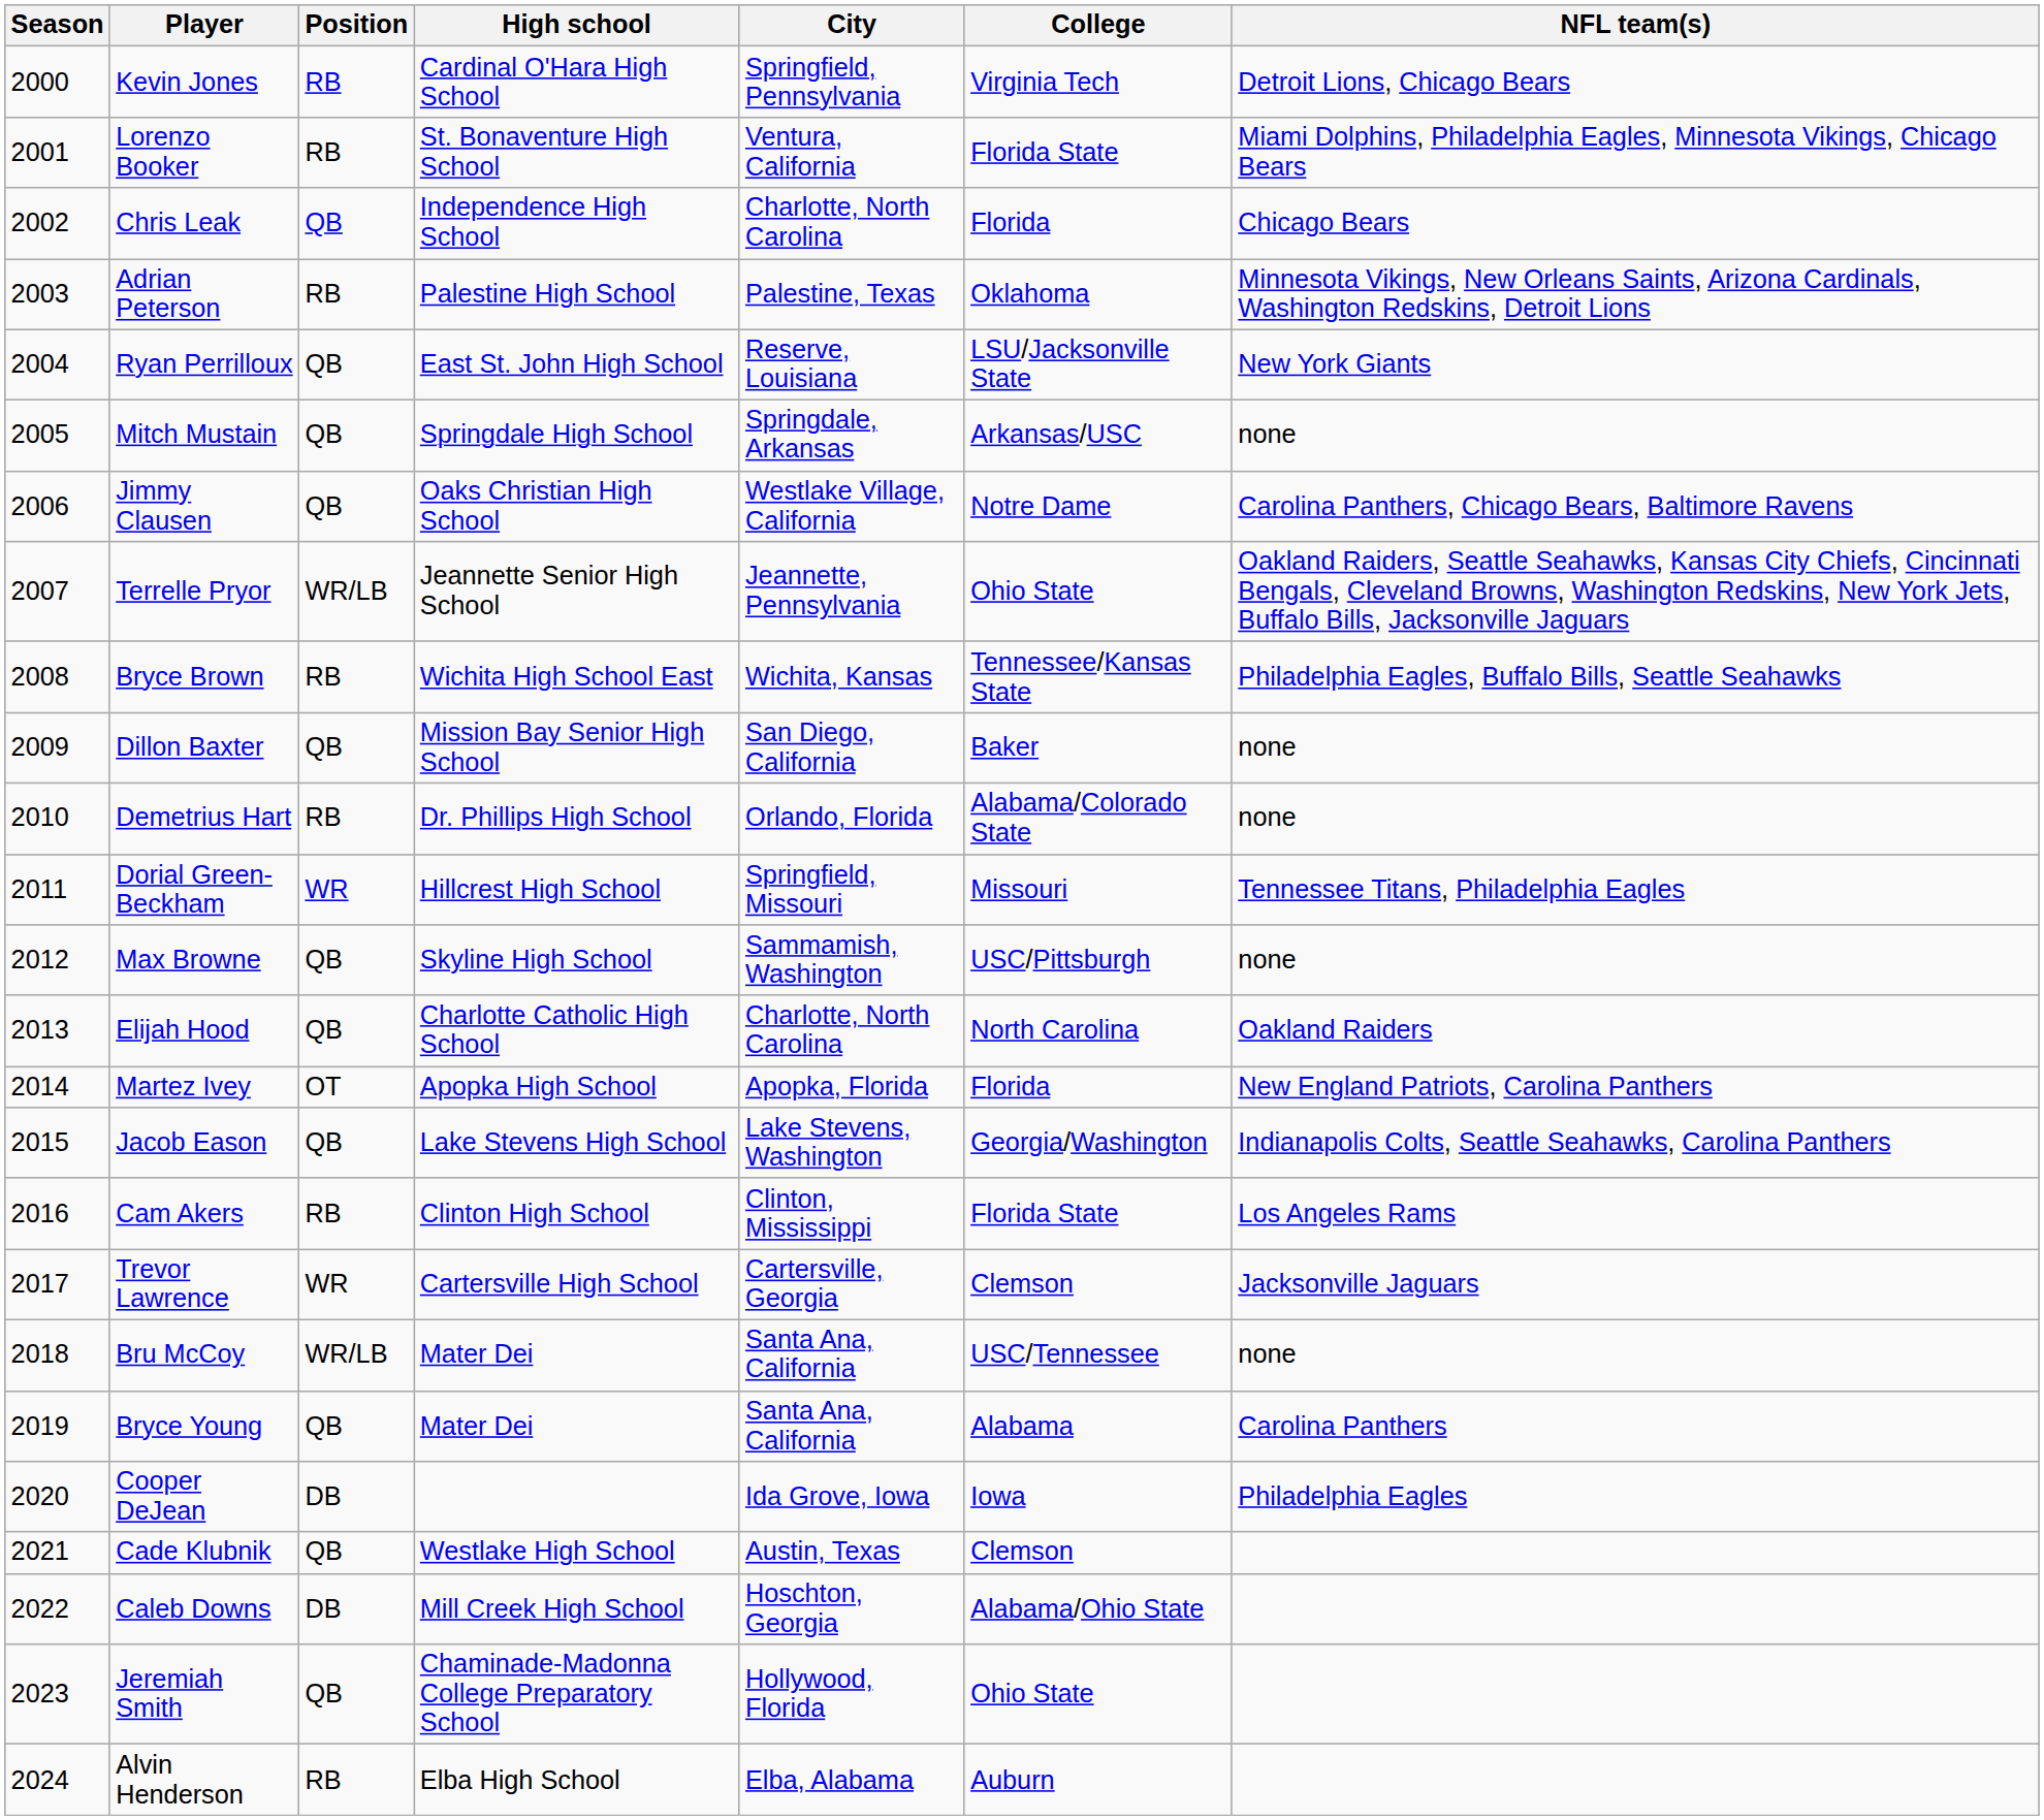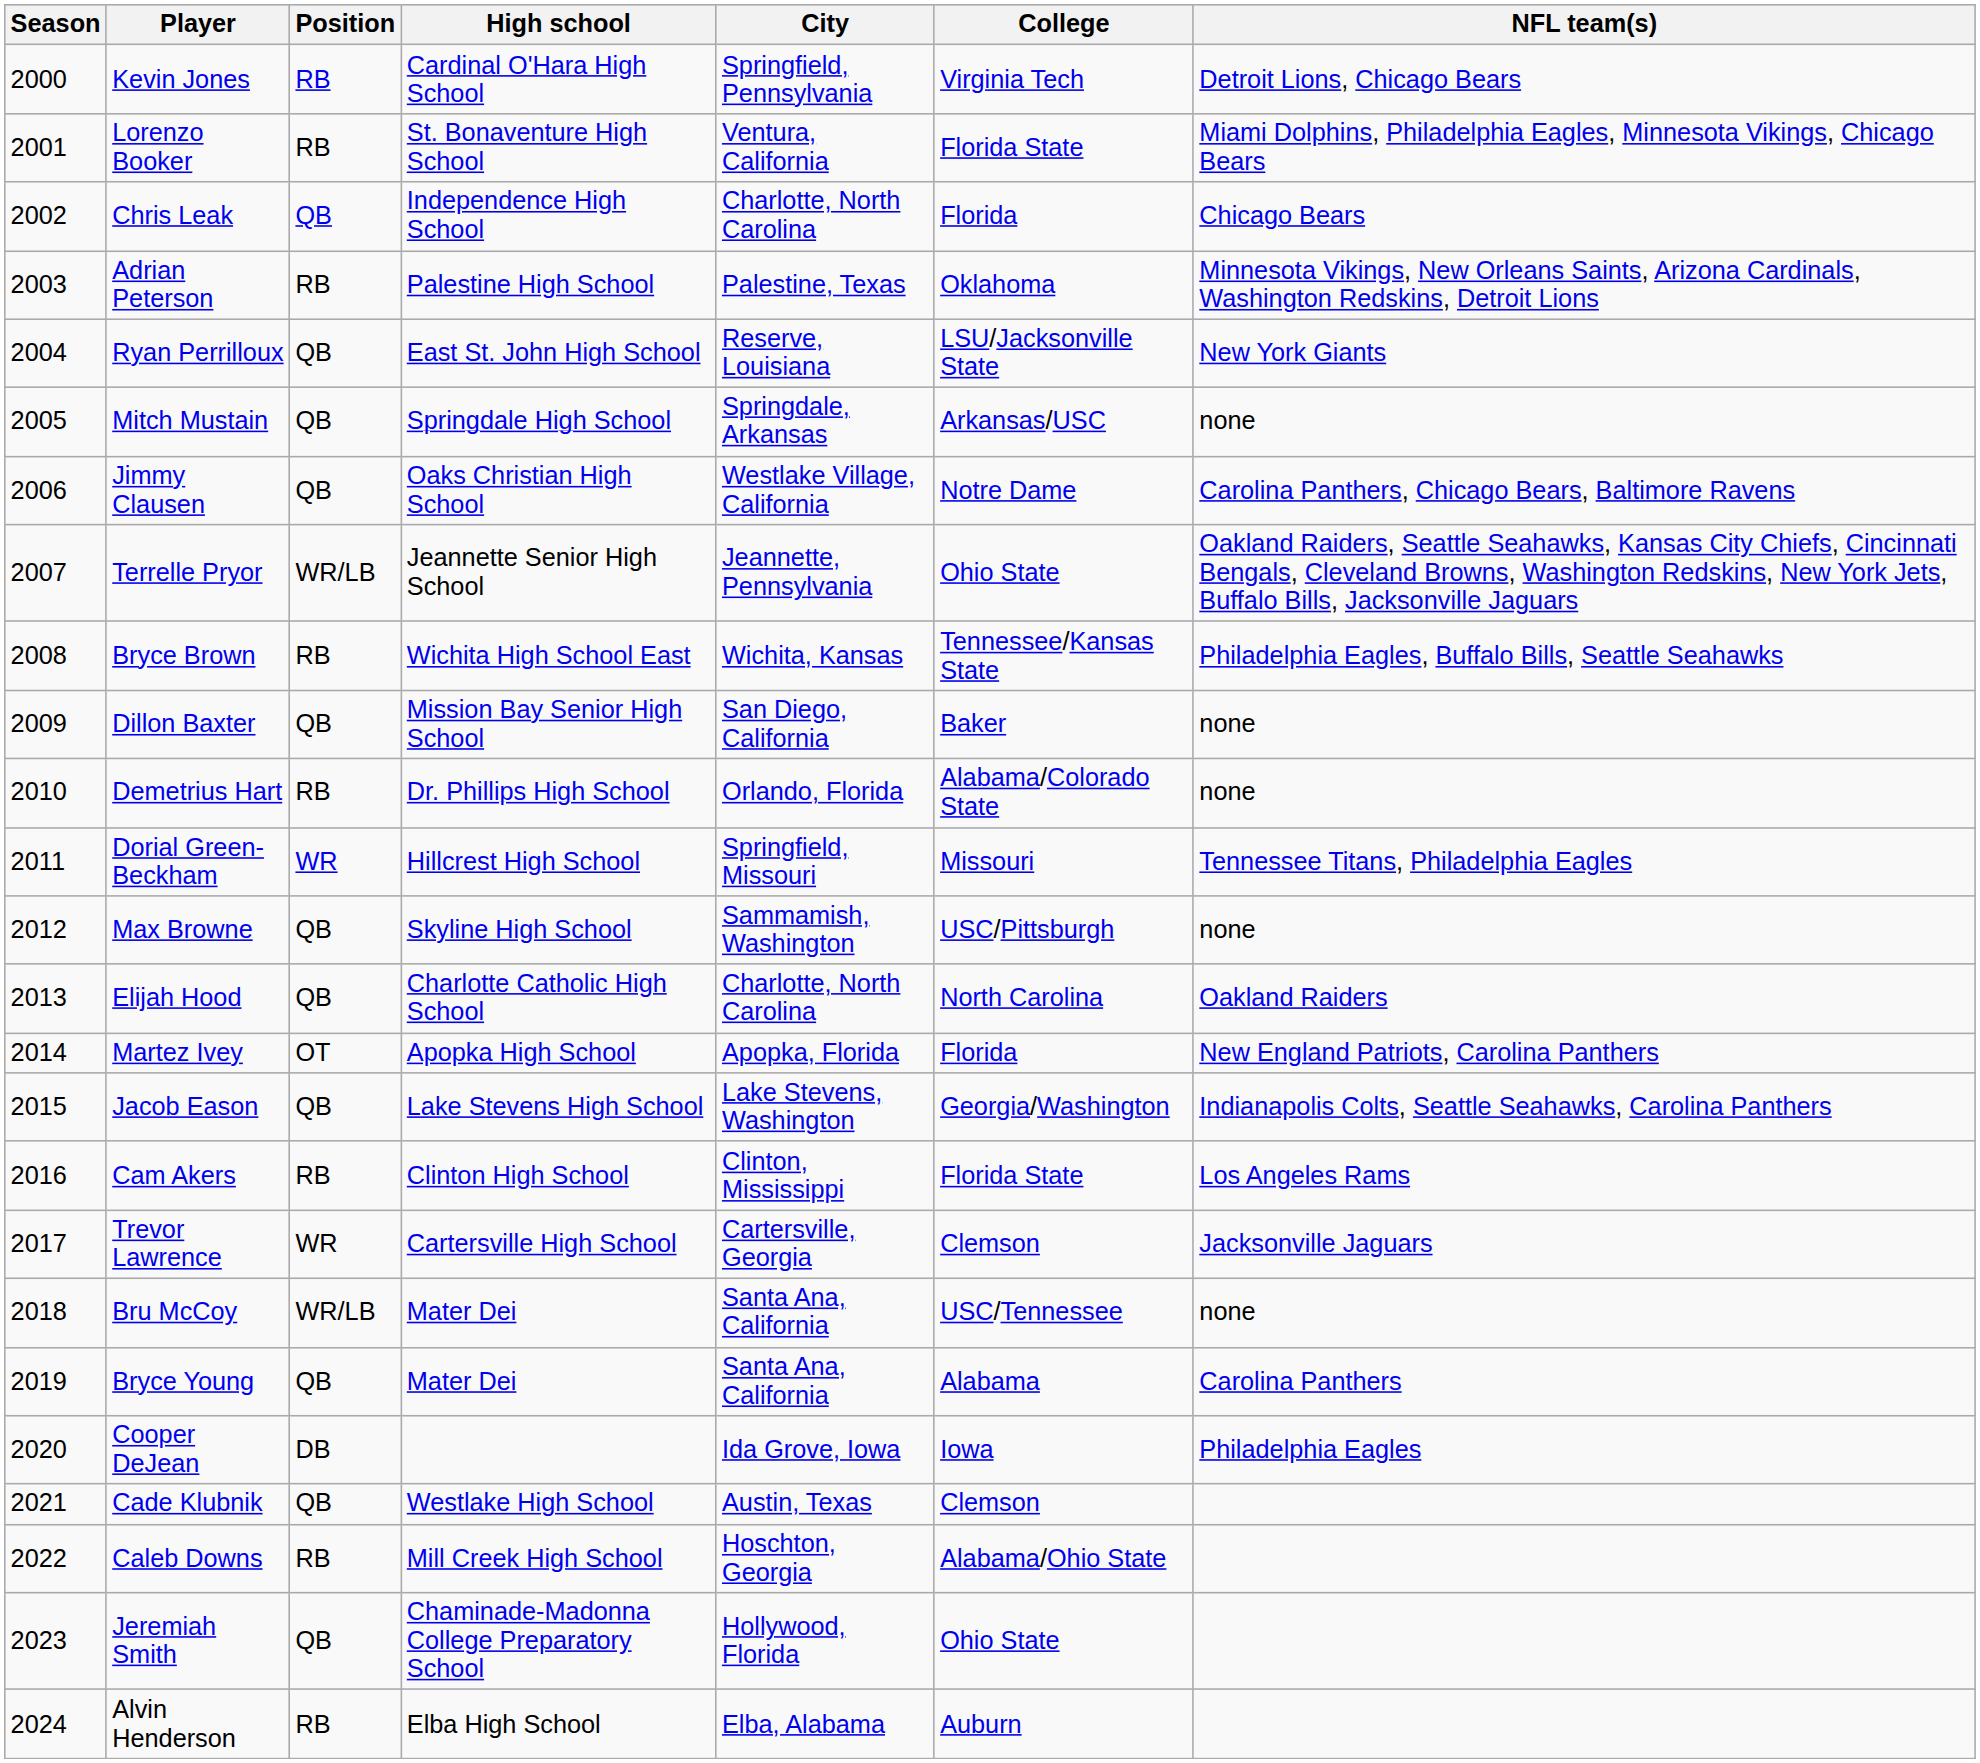 <table class="wikitable">
 <tr>
 <th>Season</th>
 <th>Player</th>
 <th>Position</th>
 <th>High school</th>
 <th>City</th>
 <th>College</th>
 <th>NFL team(s)</th>
 </tr>
 <tr>
 <td>2000</td>
 <td><a href='#'>Kevin Jones</a></td>
 <td><a href='#'>RB</a></td>
 <td><a href='#'>Cardinal O'Hara High School</a></td>
 <td><a href='#'>Springfield, Pennsylvania</a></td>
 <td><a href='#'>Virginia Tech</a></td>
 <td><a href='#'>Detroit Lions</a>, <a href='#'>Chicago Bears</a></td>
 </tr>
 <tr>
 <td>2001</td>
 <td><a href='#'>Lorenzo Booker</a></td>
 <td>RB</td>
 <td><a href='#'>St. Bonaventure High School</a></td>
 <td><a href='#'>Ventura, California</a></td>
 <td><a href='#'>Florida State</a></td>
 <td><a href='#'>Miami Dolphins</a>, <a href='#'>Philadelphia Eagles</a>, <a href='#'>Minnesota Vikings</a>, <a href='#'>Chicago Bears</a></td>
 </tr>
 <tr>
 <td>2002</td>
 <td><a href='#'>Chris Leak</a></td>
 <td><a href='#'>QB</a></td>
 <td><a href='#'>Independence High School</a></td>
 <td><a href='#'>Charlotte, North Carolina</a></td>
 <td><a href='#'>Florida</a></td>
 <td><a href='#'>Chicago Bears</a></td>
 </tr>
 <tr>
 <td>2003</td>
 <td><a href='#'>Adrian Peterson</a></td>
 <td>RB</td>
 <td><a href='#'>Palestine High School</a></td>
 <td><a href='#'>Palestine, Texas</a></td>
 <td><a href='#'>Oklahoma</a></td>
 <td><a href='#'>Minnesota Vikings</a>, <a href='#'>New Orleans Saints</a>, <a href='#'>Arizona Cardinals</a>, <a href='#'>Washington Redskins</a>, <a href='#'>Detroit Lions</a></td>
 </tr>
 <tr>
 <td>2004</td>
 <td><a href='#'>Ryan Perrilloux</a></td>
 <td>QB</td>
 <td><a href='#'>East St. John High School</a></td>
 <td><a href='#'>Reserve, Louisiana</a></td>
 <td><a href='#'>LSU</a>/<a href='#'>Jacksonville State</a></td>
 <td><a href='#'>New York Giants</a></td>
 </tr>
 <tr>
 <td>2005</td>
 <td><a href='#'>Mitch Mustain</a></td>
 <td>QB</td>
 <td><a href='#'>Springdale High School</a></td>
 <td><a href='#'>Springdale, Arkansas</a></td>
 <td><a href='#'>Arkansas</a>/<a href='#'>USC</a></td>
 <td>none</td>
 </tr>
 <tr>
 <td>2006</td>
 <td><a href='#'>Jimmy Clausen</a></td>
 <td>QB</td>
 <td><a href='#'>Oaks Christian High School</a></td>
 <td><a href='#'>Westlake Village, California</a></td>
 <td><a href='#'>Notre Dame</a></td>
 <td><a href='#'>Carolina Panthers</a>, <a href='#'>Chicago Bears</a>, <a href='#'>Baltimore Ravens</a></td>
 </tr>
 <tr>
 <td>2007</td>
 <td><a href='#'>Terrelle Pryor</a></td>
 <td>WR/LB</td>
 <td>Jeannette Senior High School</td>
 <td><a href='#'>Jeannette, Pennsylvania</a></td>
 <td><a href='#'>Ohio State</a></td>
 <td><a href='#'>Oakland Raiders</a>, <a href='#'>Seattle Seahawks</a>, <a href='#'>Kansas City Chiefs</a>, <a href='#'>Cincinnati Bengals</a>, <a href='#'>Cleveland Browns</a>, <a href='#'>Washington Redskins</a>, <a href='#'>New York Jets</a>, <a href='#'>Buffalo Bills</a>, <a href='#'>Jacksonville Jaguars</a></td>
 </tr>
 <tr>
 <td>2008</td>
 <td><a href='#'>Bryce Brown</a></td>
 <td>RB</td>
 <td><a href='#'>Wichita High School East</a></td>
 <td><a href='#'>Wichita, Kansas</a></td>
 <td><a href='#'>Tennessee</a>/<a href='#'>Kansas State</a></td>
 <td><a href='#'>Philadelphia Eagles</a>, <a href='#'>Buffalo Bills</a>, <a href='#'>Seattle Seahawks</a></td>
 </tr>
 <tr>
 <td>2009</td>
 <td><a href='#'>Dillon Baxter</a></td>
 <td>QB</td>
 <td><a href='#'>Mission Bay Senior High School</a></td>
 <td><a href='#'>San Diego, California</a></td>
 <td><a href='#'>Baker</a></td>
 <td>none</td>
 </tr>
 <tr>
 <td>2010</td>
 <td><a href='#'>Demetrius Hart</a></td>
 <td>RB</td>
 <td><a href='#'>Dr. Phillips High School</a></td>
 <td><a href='#'>Orlando, Florida</a></td>
 <td><a href='#'>Alabama</a>/<a href='#'>Colorado State</a></td>
 <td>none</td>
 </tr>
 <tr>
 <td>2011</td>
 <td><a href='#'>Dorial Green-Beckham</a></td>
 <td><a href='#'>WR</a></td>
 <td><a href='#'>Hillcrest High School</a></td>
 <td><a href='#'>Springfield, Missouri</a></td>
 <td><a href='#'>Missouri</a></td>
 <td><a href='#'>Tennessee Titans</a>, <a href='#'>Philadelphia Eagles</a></td>
 </tr>
 <tr>
 <td>2012</td>
 <td><a href='#'>Max Browne</a></td>
 <td>QB</td>
 <td><a href='#'>Skyline High School</a></td>
 <td><a href='#'>Sammamish, Washington</a></td>
 <td><a href='#'>USC</a>/<a href='#'>Pittsburgh</a></td>
 <td>none</td>
 </tr>
 <tr>
 <td>2013</td>
 <td><a href='#'>Elijah Hood</a></td>
 <td>QB</td>
 <td><a href='#'>Charlotte Catholic High School</a></td>
 <td><a href='#'>Charlotte, North Carolina</a></td>
 <td><a href='#'>North Carolina</a></td>
 <td><a href='#'>Oakland Raiders</a></td>
 </tr>
 <tr>
 <td>2014</td>
 <td><a href='#'>Martez Ivey</a></td>
 <td>OT</td>
 <td><a href='#'>Apopka High School</a></td>
 <td><a href='#'>Apopka, Florida</a></td>
 <td><a href='#'>Florida</a></td>
 <td><a href='#'>New England Patriots</a>, <a href='#'>Carolina Panthers</a></td>
 </tr>
 <tr>
 <td>2015</td>
 <td><a href='#'>Jacob Eason</a></td>
 <td>QB</td>
 <td><a href='#'>Lake Stevens High School</a></td>
 <td><a href='#'>Lake Stevens, Washington</a></td>
 <td><a href='#'>Georgia</a>/<a href='#'>Washington</a></td>
 <td><a href='#'>Indianapolis Colts</a>, <a href='#'>Seattle Seahawks</a>, <a href='#'>Carolina Panthers</a></td>
 </tr>
 <tr>
 <td>2016</td>
 <td><a href='#'>Cam Akers</a></td>
 <td>RB</td>
 <td><a href='#'>Clinton High School</a></td>
 <td><a href='#'>Clinton, Mississippi</a></td>
 <td><a href='#'>Florida State</a></td>
 <td><a href='#'>Los Angeles Rams</a></td>
 </tr>
 <tr>
 <td>2017</td>
 <td><a href='#'>Trevor Lawrence</a></td>
 <td>WR</td>
 <td><a href='#'>Cartersville High School</a></td>
 <td><a href='#'>Cartersville, Georgia</a></td>
 <td><a href='#'>Clemson</a></td>
 <td><a href='#'>Jacksonville Jaguars</a></td>
 </tr>
 <tr>
 <td>2018</td>
 <td><a href='#'>Bru McCoy</a></td>
 <td>WR/LB</td>
 <td><a href='#'>Mater Dei</a></td>
 <td><a href='#'>Santa Ana, California</a></td>
 <td><a href='#'>USC</a>/<a href='#'>Tennessee</a></td>
 <td>none</td>
 </tr>
 <tr>
 <td>2019</td>
 <td><a href='#'>Bryce Young</a></td>
 <td>QB</td>
 <td><a href='#'>Mater Dei</a></td>
 <td><a href='#'>Santa Ana, California</a></td>
 <td><a href='#'>Alabama</a></td>
 <td><a href='#'>Carolina Panthers</a></td>
 </tr>
 <tr>
 <td>2020</td>
 <td><a href='#'>Cooper DeJean</a></td>
 <td>DB</td>
 <td></td>
 <td><a href='#'>Ida Grove, Iowa</a></td>
 <td><a href='#'>Iowa</a></td>
 <td><a href='#'>Philadelphia Eagles</a></td>
 </tr>
 <tr>
 <td>2021</td>
 <td><a href='#'>Cade Klubnik</a></td>
 <td>QB</td>
 <td><a href='#'>Westlake High School</a></td>
 <td><a href='#'>Austin, Texas</a></td>
 <td><a href='#'>Clemson</a></td>
 <td></td>
 </tr>
 <tr>
 <td>2022</td>
 <td><a href='#'>Caleb Downs</a></td>
-<td>DB</td>
+<td>RB</td>
 <td><a href='#'>Mill Creek High School</a></td>
 <td><a href='#'>Hoschton, Georgia</a></td>
 <td><a href='#'>Alabama</a>/<a href='#'>Ohio State</a></td>
 <td></td>
 </tr>
 <tr>
 <td>2023</td>
 <td><a href='#'>Jeremiah Smith</a></td>
 <td>QB</td>
 <td><a href='#'>Chaminade-Madonna College Preparatory School</a></td>
 <td><a href='#'>Hollywood, Florida</a></td>
 <td><a href='#'>Ohio State</a></td>
 <td></td>
 </tr>
 <tr>
 <td>2024</td>
 <td>Alvin Henderson</td>
 <td>RB</td>
 <td>Elba High School</td>
 <td><a href='#'>Elba, Alabama</a></td>
 <td><a href='#'>Auburn</a></td>
 <td></td>
 </tr>
 </table>
